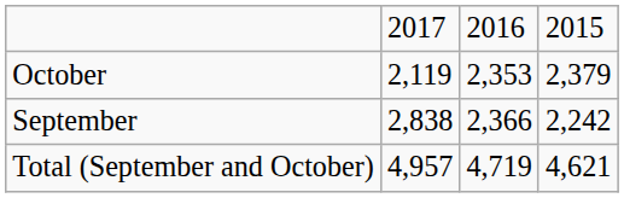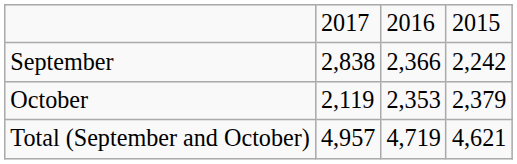 <table class="wikitable floatright">
 <tr>
 <td></td>
 <td>2017</td>
 <td>2016</td>
 <td>2015</td>
 </tr>
 <tr>
+<td>September</td>
+<td>2,838</td>
+<td>2,366</td>
+<td>2,242</td>
+</tr>
+<tr>
 <td>October</td>
 <td>2,119</td>
 <td>2,353</td>
 <td>2,379</td>
-</tr>
-<tr>
-<td>September</td>
-<td>2,838</td>
-<td>2,366</td>
-<td>2,242</td>
 </tr>
 <tr>
 <td>Total (September and October)</td>
 <td>4,957</td>
 <td>4,719</td>
 <td>4,621</td>
 </tr>
 </table>
